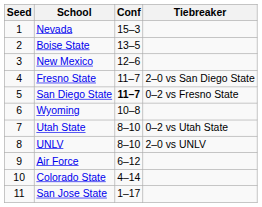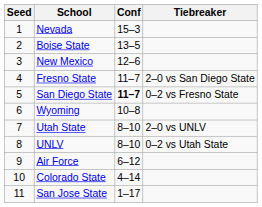 <table class="wikitable" style="text-align:center">
 <tr bgcolor="#efefef">
 <th>Seed</th>
 <th>School</th>
 <th>Conf</th>
 <th>Tiebreaker</th>
 </tr>
 <tr>
 <td>1</td>
 <td align=left><a href='#'>Nevada</a></td>
 <td>15–3</td>
 <td></td>
 </tr>
 <tr>
 <td>2</td>
 <td align=left><a href='#'>Boise State</a></td>
 <td>13–5</td>
 <td></td>
 </tr>
 <tr>
 <td>3</td>
 <td align=left><a href='#'>New Mexico</a></td>
 <td>12–6</td>
 <td></td>
 </tr>
 <tr>
 <td>4</td>
 <td align=left><a href='#'>Fresno State</a></td>
 <td>11–7</td>
 <td align=left>2–0 vs San Diego State</td>
 </tr>
 <tr>
 <td>5</td>
 <td align=left><a href='#'>San Diego State</a></td>
 <td><strong>11–7</strong></td>
 <td align=left>0–2 vs Fresno State</td>
 </tr>
 <tr>
 <td>6</td>
 <td align=left><a href='#'>Wyoming</a></td>
 <td>10–8</td>
 <td></td>
 </tr>
 <tr>
 <td>7</td>
 <td align=left><a href='#'>Utah State</a></td>
 <td>8–10</td>
-<td align=left>0–2 vs Utah State</td>
+<td align=left>2–0 vs UNLV</td>
 </tr>
 <tr>
 <td>8</td>
 <td align=left><a href='#'>UNLV</a></td>
 <td>8–10</td>
-<td align=left>2–0 vs UNLV</td>
+<td align=left>0–2 vs Utah State</td>
 </tr>
 <tr>
 <td>9</td>
 <td align=left><a href='#'>Air Force</a></td>
 <td>6–12</td>
 <td></td>
 </tr>
 <tr>
 <td>10</td>
 <td align=left><a href='#'>Colorado State</a></td>
 <td>4–14</td>
 <td></td>
 </tr>
 <tr>
 <td>11</td>
 <td align=left><a href='#'>San Jose State</a></td>
 <td>1–17</td>
 <td></td>
 </tr>
 </table>
